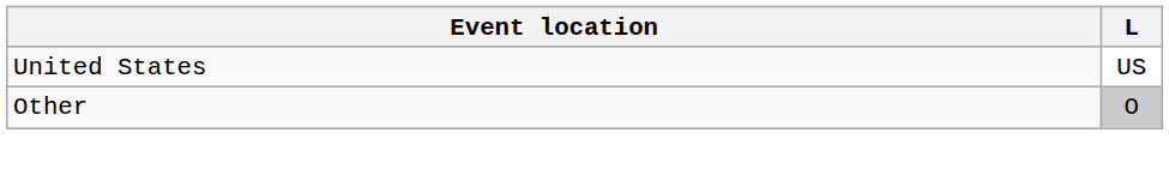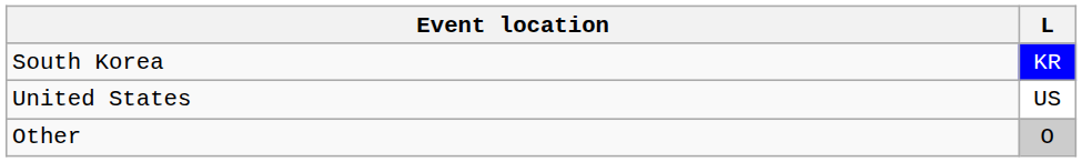 <table class="wikitable" style="float: right;width:48%;text-align:center">
 <tr>
 <th>Event location</th>
 <th style="width:2em">L</th>
+</tr>
+<tr>
+<td align="left">South Korea</td>
+<td style="background:blue; color:white">KR</td>
 </tr>
 <tr>
 <td align="left">United States</td>
 <td style="background:white">US</td>
 </tr>
 <tr>
 <td align="left">Other</td>
 <td style="background:#ccc">O</td>
 </tr>
 </table>
